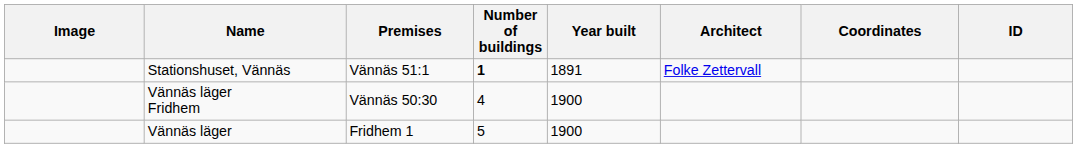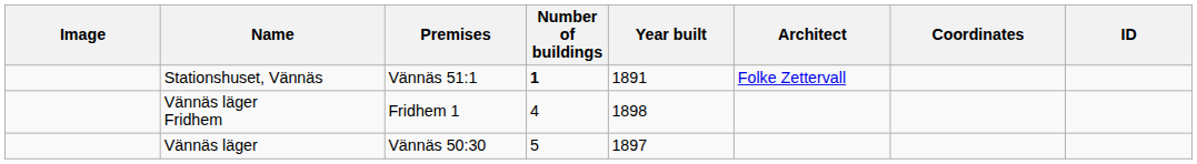 <table class="wikitable" width="95%">
 <tr>
 <th width="150">Image</th>
 <th>Name</th>
 <th>Premises</th>
 <th width="75">Number of<br>buildings</th>
 <th width="120">Year built</th>
 <th>Architect</th>
 <th width="170">Coordinates</th>
 <th width="120">ID</th>
 </tr>
 <tr>
 <td></td>
 <td>Stationshuset, Vännäs</td>
 <td>Vännäs 51:1</td>
 <td><strong>1</strong></td>
 <td>1891</td>
 <td><a href='#'>Folke Zettervall</a></td>
 <td></td>
 <td></td>
 </tr>
 <tr>
 <td></td>
 <td>Vännäs läger<br>Fridhem</td>
-<td>Vännäs 50:30</td>
+<td>Fridhem 1</td>
 <td>4</td>
-<td>1900</td>
+<td>1898</td>
 <td></td>
 <td></td>
 <td></td>
 </tr>
 <tr>
 <td></td>
 <td>Vännäs läger</td>
-<td>Fridhem 1</td>
+<td>Vännäs 50:30</td>
 <td>5</td>
-<td>1900</td>
+<td>1897</td>
 <td></td>
 <td></td>
 <td></td>
 </tr>
 </table>
